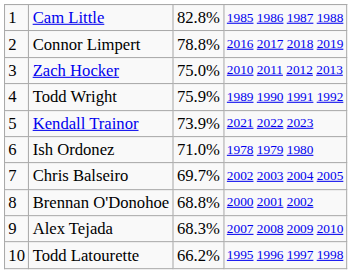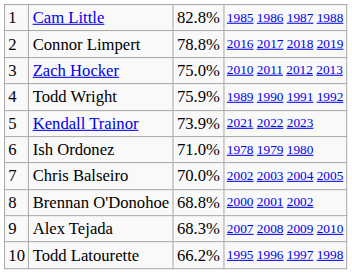 <table class="wikitable">
 <tr>
 </tr>
 <tr>
 <td>1</td>
 <td><a href='#'>Cam Little</a></td>
 <td><abbr>82.8%</abbr></td>
 <td style="font-size:80%;"><a href='#'>1985</a> <a href='#'>1986</a> <a href='#'>1987</a> <a href='#'>1988</a></td>
 </tr>
 <tr>
 <td>2</td>
 <td>Connor Limpert</td>
 <td><abbr>78.8%</abbr></td>
 <td style="font-size:80%;"><a href='#'>2016</a> <a href='#'>2017</a> <a href='#'>2018</a> <a href='#'>2019</a></td>
 </tr>
 <tr>
 <td>3</td>
 <td><a href='#'>Zach Hocker</a></td>
 <td><abbr>75.0%</abbr></td>
 <td style="font-size:80%;"><a href='#'>2010</a> <a href='#'>2011</a> <a href='#'>2012</a> <a href='#'>2013</a></td>
 </tr>
 <tr>
 <td>4</td>
 <td>Todd Wright</td>
 <td><abbr>75.9%</abbr></td>
 <td style="font-size:80%;"><a href='#'>1989</a> <a href='#'>1990</a> <a href='#'>1991</a> <a href='#'>1992</a></td>
 </tr>
 <tr>
 <td>5</td>
 <td><a href='#'>Kendall Trainor</a></td>
 <td><abbr>73.9%</abbr></td>
 <td style="font-size:80%;"><a href='#'>2021</a> <a href='#'>2022</a> <a href='#'>2023</a></td>
 </tr>
 <tr>
 <td>6</td>
 <td>Ish Ordonez</td>
 <td><abbr>71.0%</abbr></td>
 <td style="font-size:80%;"><a href='#'>1978</a> <a href='#'>1979</a> <a href='#'>1980</a></td>
 </tr>
 <tr>
 <td>7</td>
 <td>Chris Balseiro</td>
-<td><abbr>69.7%</abbr></td>
+<td><abbr>70.0%</abbr></td>
 <td style="font-size:80%;"><a href='#'>2002</a> <a href='#'>2003</a> <a href='#'>2004</a> <a href='#'>2005</a></td>
 </tr>
 <tr>
 <td>8</td>
 <td>Brennan O'Donohoe</td>
 <td><abbr>68.8%</abbr></td>
 <td style="font-size:80%;"><a href='#'>2000</a> <a href='#'>2001</a> <a href='#'>2002</a></td>
 </tr>
 <tr>
 <td>9</td>
 <td>Alex Tejada</td>
 <td><abbr>68.3%</abbr></td>
 <td style="font-size:80%;"><a href='#'>2007</a> <a href='#'>2008</a> <a href='#'>2009</a> <a href='#'>2010</a></td>
 </tr>
 <tr>
 <td>10</td>
 <td>Todd Latourette</td>
 <td><abbr>66.2%</abbr></td>
 <td style="font-size:80%;"><a href='#'>1995</a> <a href='#'>1996</a> <a href='#'>1997</a> <a href='#'>1998</a><br></td>
 </tr>
 </table>
